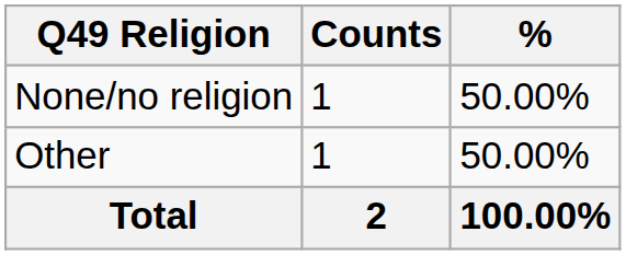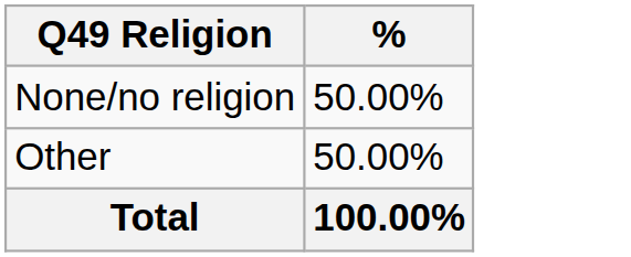 <table class="wikitable sortable">
 <tr>
 <th>Q49 Religion</th>
-<th>Counts</th>
 <th>%</th>
 </tr>
 <tr>
 <td>None/no religion</td>
-<td>1</td>
 <td>50.00%</td>
 </tr>
 <tr>
 <td>Other</td>
-<td>1</td>
 <td>50.00%</td>
 </tr>
 <tr>
 <th>Total</th>
-<th>2</th>
 <th>100.00%</th>
 </tr>
 </table>
